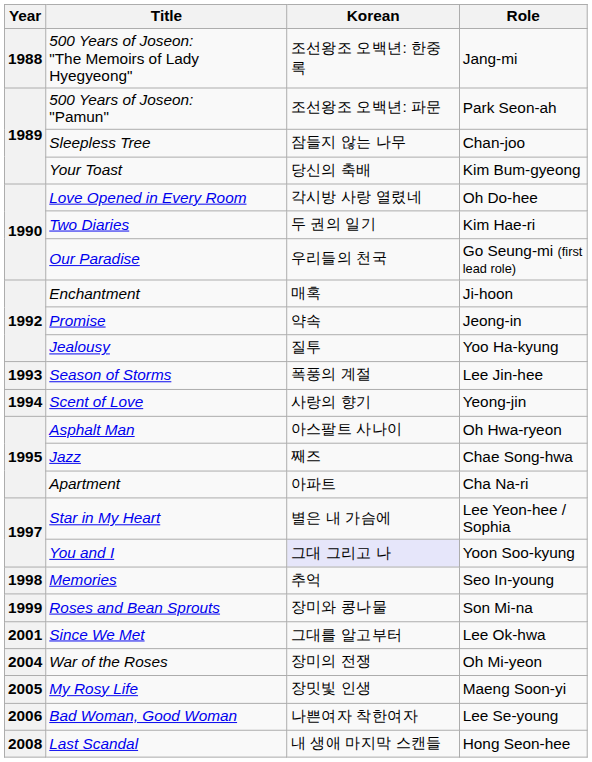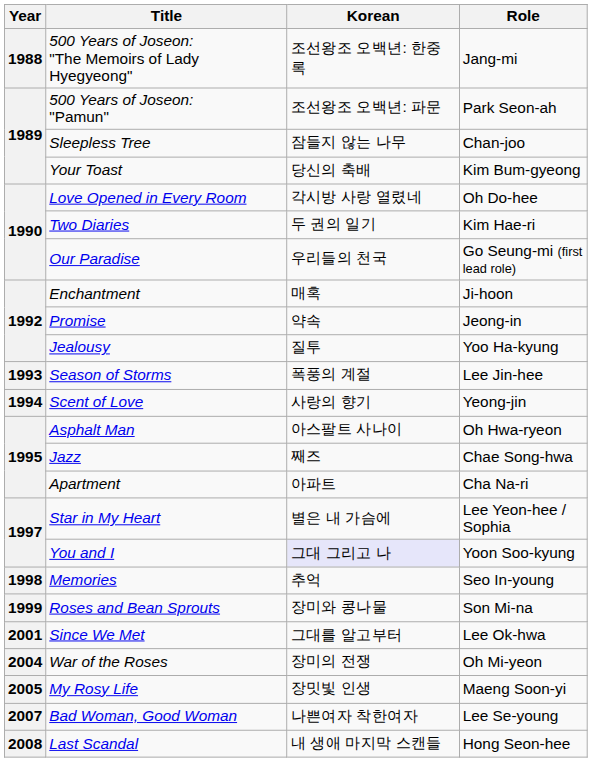 <table class="wikitable sortable plainrowheaders">
 <tr>
 <th scope="col">Year</th>
 <th scope="col" style=width:40em>Title</th>
 <th scope="col" style=width:30em>Korean</th>
 <th scope="col" style=width:20em>Role</th>
 </tr>
 <tr>
 <th scope="row">1988</th>
 <td><em>500 Years of Joseon:</em><br>"The Memoirs of Lady Hyegyeong"</td>
 <td>조선왕조 오백년: 한중록</td>
 <td>Jang-mi</td>
 </tr>
 <tr>
 <th scope="row" rowspan="3">1989</th>
 <td><em>500 Years of Joseon:</em><br>"Pamun"</td>
 <td>조선왕조 오백년: 파문</td>
 <td>Park Seon-ah</td>
 </tr>
 <tr>
 <td><em>Sleepless Tree</em></td>
 <td>잠들지 않는 나무</td>
 <td>Chan-joo</td>
 </tr>
 <tr>
 <td><em>Your Toast</em></td>
 <td>당신의 축배</td>
 <td>Kim Bum-gyeong</td>
 </tr>
 <tr>
 <th rowspan="3" scope="row">1990</th>
 <td><em><a href='#'>Love Opened in Every Room</a></em></td>
 <td>각시방 사랑 열렸네</td>
 <td>Oh Do-hee</td>
 </tr>
 <tr>
 <td><em><a href='#'>Two Diaries</a></em></td>
 <td>두 권의 일기</td>
 <td>Kim Hae-ri</td>
 </tr>
 <tr>
 <td><em><a href='#'>Our Paradise</a></em></td>
 <td>우리들의 천국</td>
 <td>Go Seung-mi <small>(first lead role)</small></td>
 </tr>
 <tr>
 <th scope="row" rowspan="3">1992</th>
 <td><em>Enchantment</em></td>
 <td>매혹</td>
 <td>Ji-hoon</td>
 </tr>
 <tr>
 <td><em><a href='#'>Promise</a></em></td>
 <td>약속</td>
 <td>Jeong-in</td>
 </tr>
 <tr>
 <td><em><a href='#'>Jealousy</a></em></td>
 <td>질투</td>
 <td>Yoo Ha-kyung</td>
 </tr>
 <tr>
 <th scope="row">1993</th>
 <td><em><a href='#'>Season of Storms</a></em></td>
 <td>폭풍의 계절</td>
 <td>Lee Jin-hee</td>
 </tr>
 <tr>
 <th scope="row">1994</th>
 <td><em><a href='#'>Scent of Love</a></em></td>
 <td>사랑의 향기</td>
 <td>Yeong-jin</td>
 </tr>
 <tr>
 <th scope="row" rowspan="3">1995</th>
 <td><em><a href='#'>Asphalt Man</a></em></td>
 <td>아스팔트 사나이</td>
 <td>Oh Hwa-ryeon</td>
 </tr>
 <tr>
 <td><em><a href='#'>Jazz</a></em></td>
 <td>째즈</td>
 <td>Chae Song-hwa</td>
 </tr>
 <tr>
 <td><em>Apartment</em></td>
 <td>아파트</td>
 <td>Cha Na-ri</td>
 </tr>
 <tr>
 <th scope="row" rowspan="2">1997</th>
 <td><em><a href='#'>Star in My Heart</a></em></td>
 <td>별은 내 가슴에</td>
 <td>Lee Yeon-hee / Sophia</td>
 </tr>
 <tr>
 <td><em><a href='#'>You and I</a></em></td>
 <td style="background: lavender;">그대 그리고 나</td>
 <td>Yoon Soo-kyung</td>
 </tr>
 <tr>
 <th scope="row">1998</th>
 <td><em><a href='#'>Memories</a></em></td>
 <td>추억</td>
 <td>Seo In-young</td>
 </tr>
 <tr>
 <th scope="row">1999</th>
 <td><em><a href='#'>Roses and Bean Sprouts</a></em></td>
 <td>장미와 콩나물</td>
 <td>Son Mi-na</td>
 </tr>
 <tr>
 <th scope="row">2001</th>
 <td><em><a href='#'>Since We Met</a></em></td>
 <td>그대를 알고부터</td>
 <td>Lee Ok-hwa</td>
 </tr>
 <tr>
 <th scope="row">2004</th>
 <td><em>War of the Roses</em></td>
 <td>장미의 전쟁</td>
 <td>Oh Mi-yeon</td>
 </tr>
 <tr>
 <th scope="row">2005</th>
 <td><em><a href='#'>My Rosy Life</a></em></td>
 <td>장밋빛 인생</td>
 <td>Maeng Soon-yi</td>
 </tr>
 <tr>
-<th scope="row">2006</th>
+<th scope="row">2007</th>
 <td><em><a href='#'>Bad Woman, Good Woman</a></em></td>
 <td>나쁜여자 착한여자</td>
 <td>Lee Se-young</td>
 </tr>
 <tr>
 <th scope="row">2008</th>
 <td><em><a href='#'>Last Scandal</a></em></td>
 <td>내 생애 마지막 스캔들</td>
 <td>Hong Seon-hee</td>
 </tr>
 </table>
